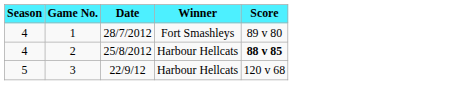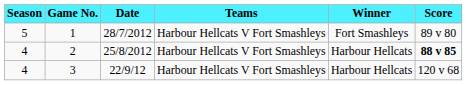 <table class="wikitable" style="text-align: center;">
 <tr>
 <th style="background-color: #4df0ff; ">Season</th>
 <th style="background-color: #4df0ff; ">Game No.</th>
 <th style="background-color: #4df0ff; ">Date</th>
+<th style="background-color: #4df0ff; ">Teams</th>
 <th style="background-color: #4df0ff; ">Winner</th>
 <th style="background-color: #4df0ff; ">Score</th>
 </tr>
 <tr>
-<td>4</td>
+<td>5</td>
 <td>1</td>
 <td>28/7/2012</td>
+<td>Harbour Hellcats V Fort Smashleys</td>
 <td>Fort Smashleys</td>
 <td>89 v 80</td>
 </tr>
 <tr>
 <td>4</td>
 <td>2</td>
 <td>25/8/2012</td>
+<td>Harbour Hellcats V Fort Smashleys</td>
 <td>Harbour Hellcats</td>
 <td><strong>88 v 85</strong></td>
 </tr>
 <tr>
-<td>5</td>
+<td>4</td>
 <td>3</td>
 <td>22/9/12</td>
+<td>Harbour Hellcats V Fort Smashleys</td>
 <td>Harbour Hellcats</td>
 <td>120 v 68</td>
 </tr>
 </table>
